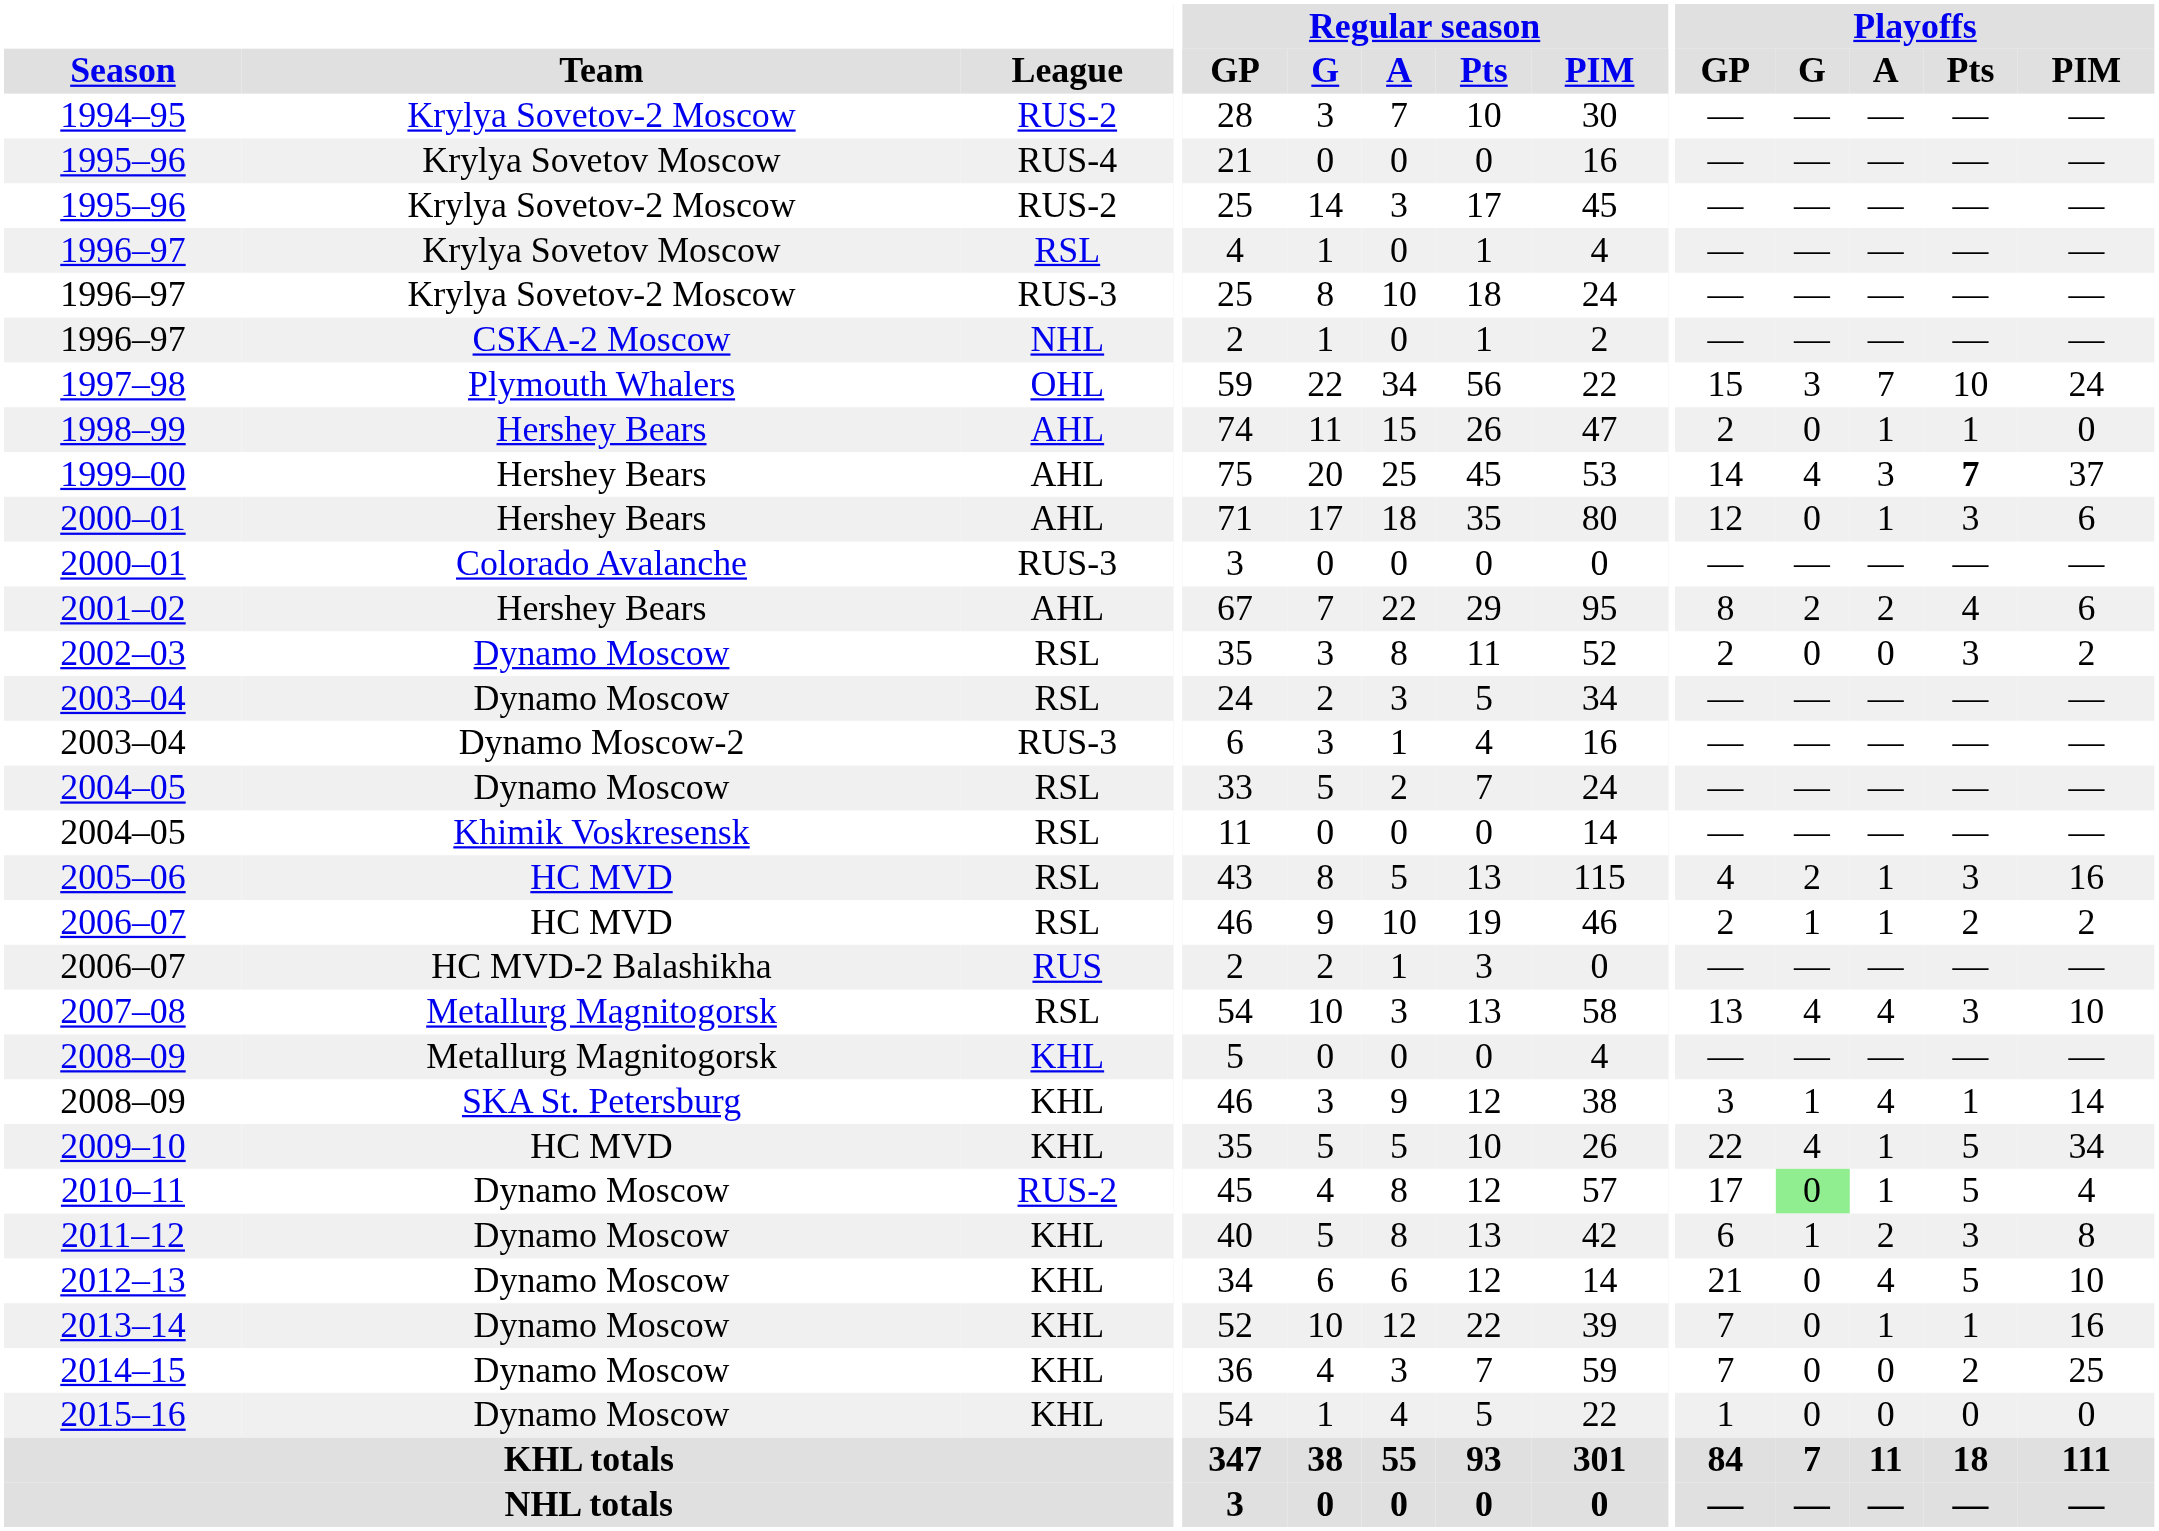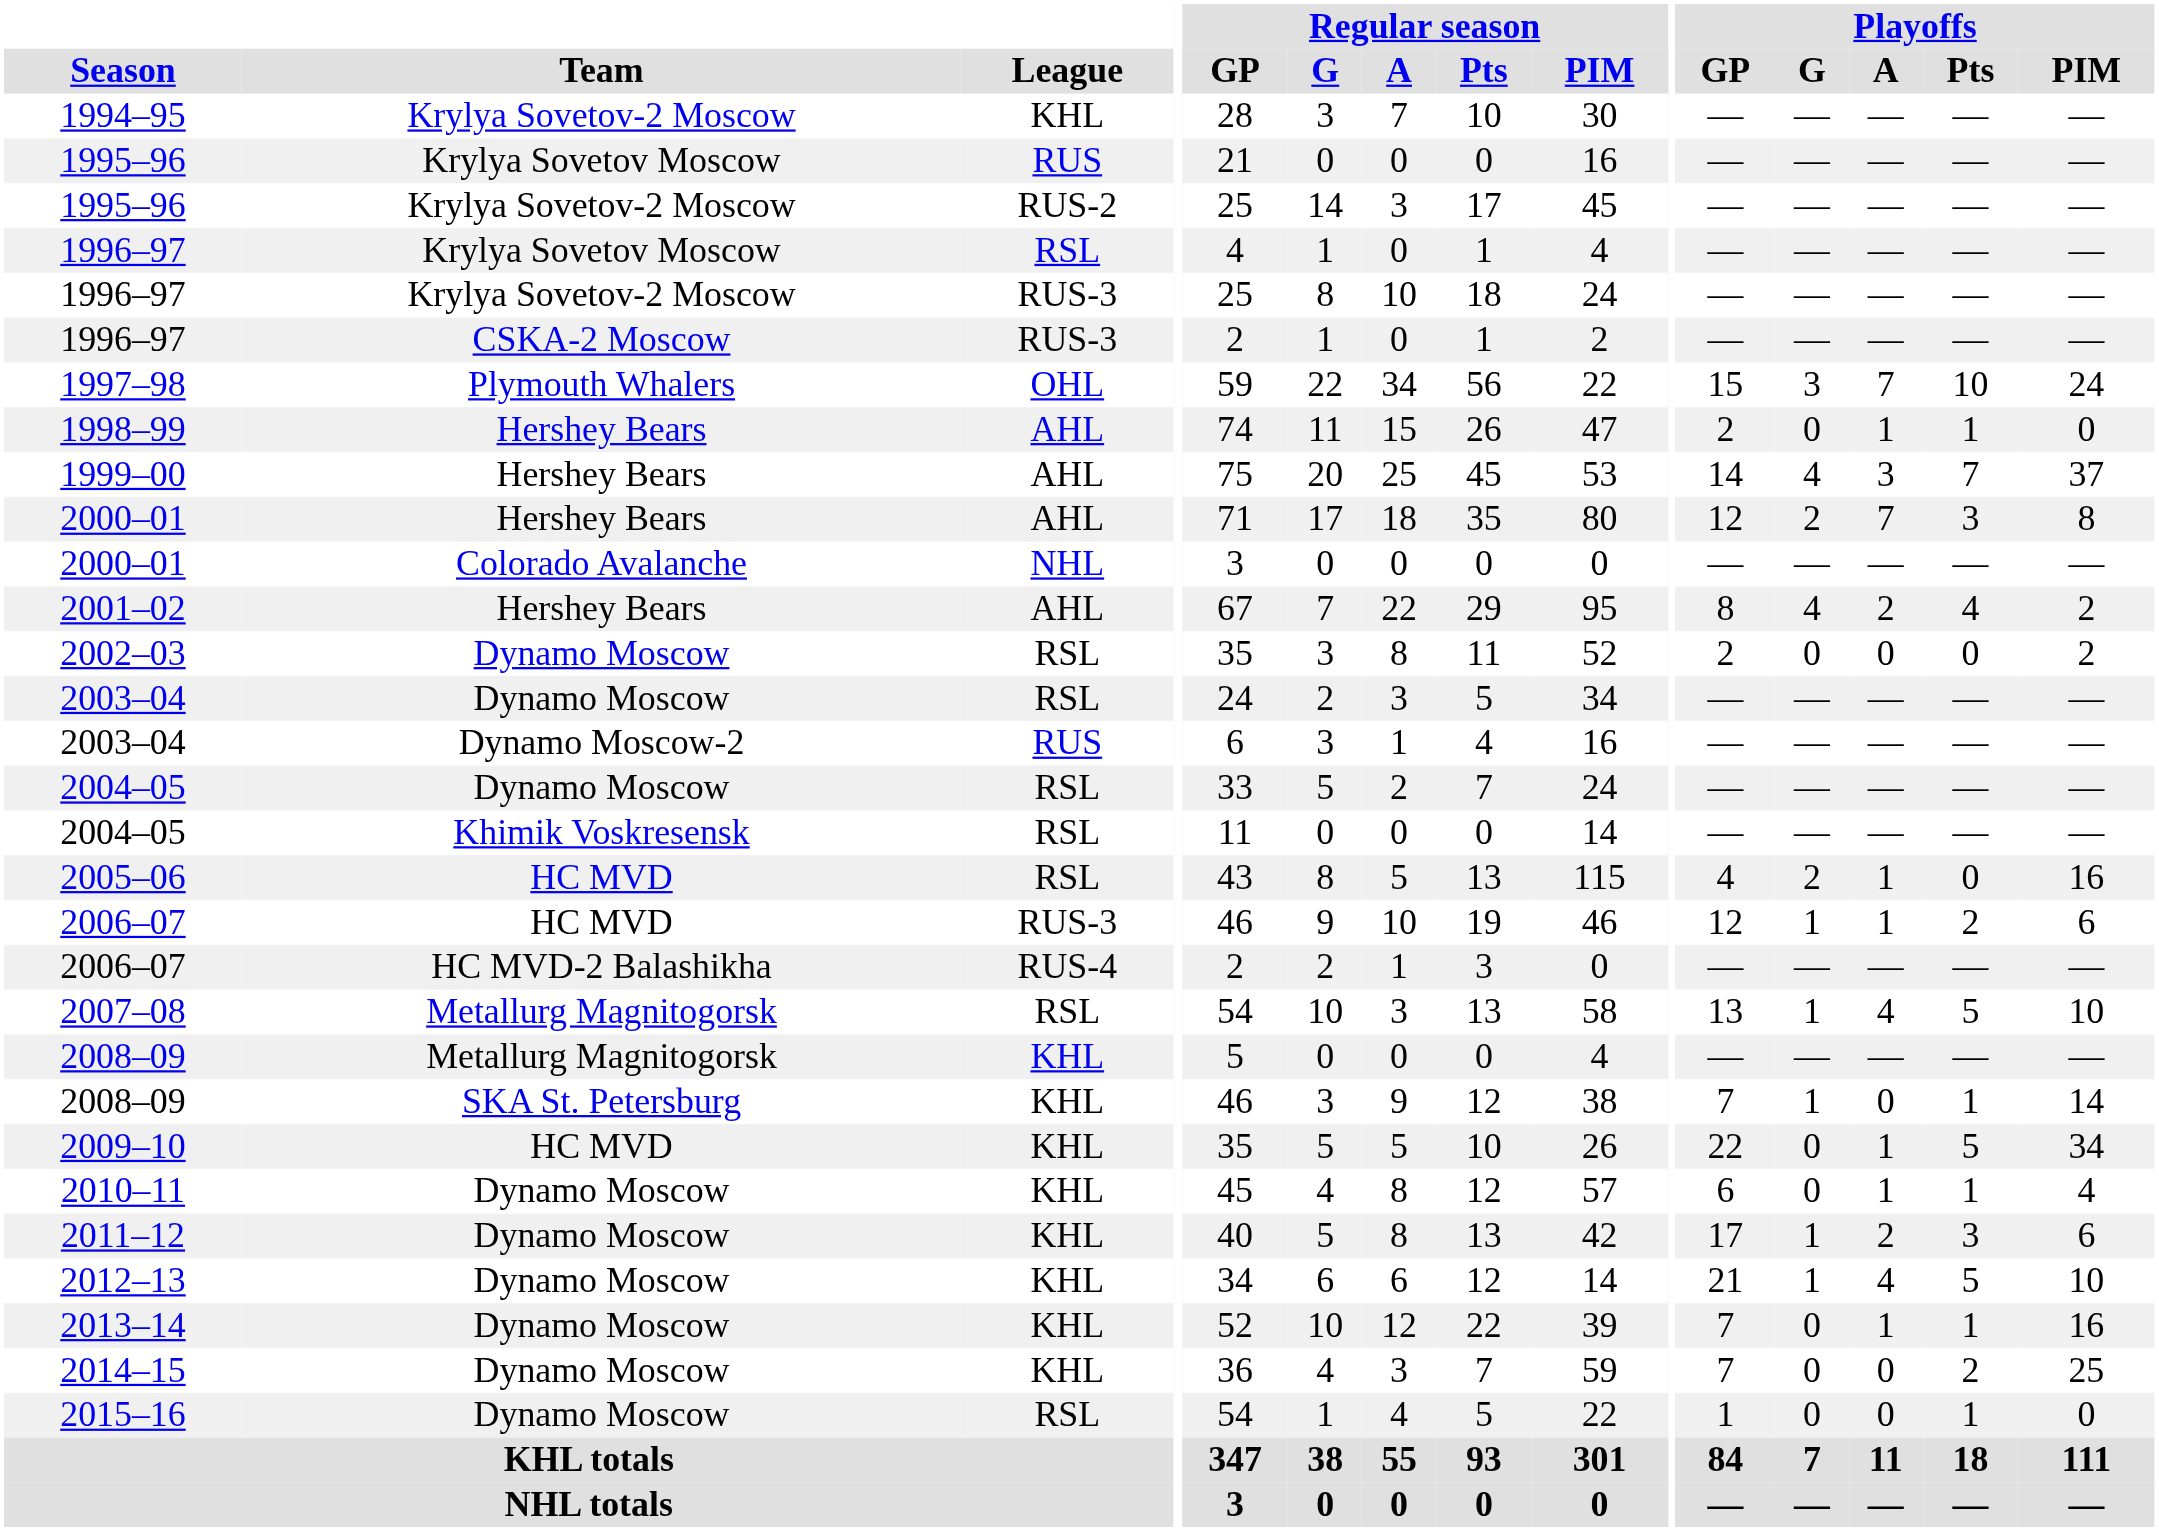 <table border="0" cellpadding="1" cellspacing="0" style="text-align:center; width:60em">
 <tr bgcolor="#e0e0e0">
 <th colspan="3" bgcolor="#ffffff"></th>
 <th rowspan="100" bgcolor="#ffffff"></th>
 <th colspan="5"><a href='#'>Regular season</a></th>
 <th rowspan="100" bgcolor="#ffffff"></th>
 <th colspan="5"><a href='#'>Playoffs</a></th>
 </tr>
 <tr bgcolor="#e0e0e0">
 <th><a href='#'>Season</a></th>
 <th>Team</th>
 <th>League</th>
 <th>GP</th>
 <th><a href='#'>G</a></th>
 <th><a href='#'>A</a></th>
 <th><a href='#'>Pts</a></th>
 <th><a href='#'>PIM</a></th>
 <th>GP</th>
 <th>G</th>
 <th>A</th>
 <th>Pts</th>
 <th>PIM</th>
 </tr>
 <tr>
 <td><a href='#'>1994–95</a></td>
 <td><a href='#'>Krylya Sovetov-2 Moscow</a></td>
-<td><a href='#'>RUS-2</a></td>
+<td>KHL</td>
 <td>28</td>
 <td>3</td>
 <td>7</td>
 <td>10</td>
 <td>30</td>
 <td>—</td>
 <td>—</td>
 <td>—</td>
 <td>—</td>
 <td>—</td>
 </tr>
 <tr bgcolor="#f0f0f0">
 <td><a href='#'>1995–96</a></td>
 <td>Krylya Sovetov Moscow</td>
-<td>RUS-4</td>
+<td><a href='#'>RUS</a></td>
 <td>21</td>
 <td>0</td>
 <td>0</td>
 <td>0</td>
 <td>16</td>
 <td>—</td>
 <td>—</td>
 <td>—</td>
 <td>—</td>
 <td>—</td>
 </tr>
 <tr>
 <td><a href='#'>1995–96</a></td>
 <td>Krylya Sovetov-2 Moscow</td>
 <td>RUS-2</td>
 <td>25</td>
 <td>14</td>
 <td>3</td>
 <td>17</td>
 <td>45</td>
 <td>—</td>
 <td>—</td>
 <td>—</td>
 <td>—</td>
 <td>—</td>
 </tr>
 <tr bgcolor="#f0f0f0">
 <td><a href='#'>1996–97</a></td>
 <td>Krylya Sovetov Moscow</td>
 <td><a href='#'>RSL</a></td>
 <td>4</td>
 <td>1</td>
 <td>0</td>
 <td>1</td>
 <td>4</td>
 <td>—</td>
 <td>—</td>
 <td>—</td>
 <td>—</td>
 <td>—</td>
 </tr>
 <tr>
 <td>1996–97</td>
 <td>Krylya Sovetov-2 Moscow</td>
 <td>RUS-3</td>
 <td>25</td>
 <td>8</td>
 <td>10</td>
 <td>18</td>
 <td>24</td>
 <td>—</td>
 <td>—</td>
 <td>—</td>
 <td>—</td>
 <td>—</td>
 </tr>
 <tr bgcolor="#f0f0f0">
 <td>1996–97</td>
 <td><a href='#'>CSKA-2 Moscow</a></td>
-<td><a href='#'>NHL</a></td>
+<td>RUS-3</td>
 <td>2</td>
 <td>1</td>
 <td>0</td>
 <td>1</td>
 <td>2</td>
 <td>—</td>
 <td>—</td>
 <td>—</td>
 <td>—</td>
 <td>—</td>
 </tr>
 <tr>
 <td><a href='#'>1997–98</a></td>
 <td><a href='#'>Plymouth Whalers</a></td>
 <td><a href='#'>OHL</a></td>
 <td>59</td>
 <td>22</td>
 <td>34</td>
 <td>56</td>
 <td>22</td>
 <td>15</td>
 <td>3</td>
 <td>7</td>
 <td>10</td>
 <td>24</td>
 </tr>
 <tr bgcolor="#f0f0f0">
 <td><a href='#'>1998–99</a></td>
 <td><a href='#'>Hershey Bears</a></td>
 <td><a href='#'>AHL</a></td>
 <td>74</td>
 <td>11</td>
 <td>15</td>
 <td>26</td>
 <td>47</td>
 <td>2</td>
 <td>0</td>
 <td>1</td>
 <td>1</td>
 <td>0</td>
 </tr>
 <tr>
 <td><a href='#'>1999–00</a></td>
 <td>Hershey Bears</td>
 <td>AHL</td>
 <td>75</td>
 <td>20</td>
 <td>25</td>
 <td>45</td>
 <td>53</td>
 <td>14</td>
 <td>4</td>
 <td>3</td>
-<td><strong>7</strong></td>
+<td>7</td>
 <td>37</td>
 </tr>
 <tr bgcolor="#f0f0f0">
 <td><a href='#'>2000–01</a></td>
 <td>Hershey Bears</td>
 <td>AHL</td>
 <td>71</td>
 <td>17</td>
 <td>18</td>
 <td>35</td>
 <td>80</td>
 <td>12</td>
-<td>0</td>
-<td>1</td>
+<td>2</td>
+<td>7</td>
 <td>3</td>
-<td>6</td>
+<td>8</td>
 </tr>
 <tr>
 <td><a href='#'>2000–01</a></td>
 <td><a href='#'>Colorado Avalanche</a></td>
-<td>RUS-3</td>
+<td><a href='#'>NHL</a></td>
 <td>3</td>
 <td>0</td>
 <td>0</td>
 <td>0</td>
 <td>0</td>
 <td>—</td>
 <td>—</td>
 <td>—</td>
 <td>—</td>
 <td>—</td>
 </tr>
 <tr bgcolor="#f0f0f0">
 <td><a href='#'>2001–02</a></td>
 <td>Hershey Bears</td>
 <td>AHL</td>
 <td>67</td>
 <td>7</td>
 <td>22</td>
 <td>29</td>
 <td>95</td>
 <td>8</td>
-<td>2</td>
+<td>4</td>
 <td>2</td>
 <td>4</td>
-<td>6</td>
+<td>2</td>
 </tr>
 <tr>
 <td><a href='#'>2002–03</a></td>
 <td><a href='#'>Dynamo Moscow</a></td>
 <td>RSL</td>
 <td>35</td>
 <td>3</td>
 <td>8</td>
 <td>11</td>
 <td>52</td>
 <td>2</td>
 <td>0</td>
 <td>0</td>
-<td>3</td>
+<td>0</td>
 <td>2</td>
 </tr>
 <tr bgcolor="#f0f0f0">
 <td><a href='#'>2003–04</a></td>
 <td>Dynamo Moscow</td>
 <td>RSL</td>
 <td>24</td>
 <td>2</td>
 <td>3</td>
 <td>5</td>
 <td>34</td>
 <td>—</td>
 <td>—</td>
 <td>—</td>
 <td>—</td>
 <td>—</td>
 </tr>
 <tr>
 <td>2003–04</td>
 <td>Dynamo Moscow-2</td>
-<td>RUS-3</td>
+<td><a href='#'>RUS</a></td>
 <td>6</td>
 <td>3</td>
 <td>1</td>
 <td>4</td>
 <td>16</td>
 <td>—</td>
 <td>—</td>
 <td>—</td>
 <td>—</td>
 <td>—</td>
 </tr>
 <tr bgcolor="#f0f0f0">
 <td><a href='#'>2004–05</a></td>
 <td>Dynamo Moscow</td>
 <td>RSL</td>
 <td>33</td>
 <td>5</td>
 <td>2</td>
 <td>7</td>
 <td>24</td>
 <td>—</td>
 <td>—</td>
 <td>—</td>
 <td>—</td>
 <td>—</td>
 </tr>
 <tr>
 <td>2004–05</td>
 <td><a href='#'>Khimik Voskresensk</a></td>
 <td>RSL</td>
 <td>11</td>
 <td>0</td>
 <td>0</td>
 <td>0</td>
 <td>14</td>
 <td>—</td>
 <td>—</td>
 <td>—</td>
 <td>—</td>
 <td>—</td>
 </tr>
 <tr bgcolor="#f0f0f0">
 <td><a href='#'>2005–06</a></td>
 <td><a href='#'>HC MVD</a></td>
 <td>RSL</td>
 <td>43</td>
 <td>8</td>
 <td>5</td>
 <td>13</td>
 <td>115</td>
 <td>4</td>
 <td>2</td>
 <td>1</td>
-<td>3</td>
+<td>0</td>
 <td>16</td>
 </tr>
 <tr>
 <td><a href='#'>2006–07</a></td>
 <td>HC MVD</td>
-<td>RSL</td>
+<td>RUS-3</td>
 <td>46</td>
 <td>9</td>
 <td>10</td>
 <td>19</td>
 <td>46</td>
-<td>2</td>
+<td>12</td>
 <td>1</td>
 <td>1</td>
 <td>2</td>
-<td>2</td>
+<td>6</td>
 </tr>
 <tr bgcolor="#f0f0f0">
 <td>2006–07</td>
 <td>HC MVD-2 Balashikha</td>
-<td><a href='#'>RUS</a></td>
+<td>RUS-4</td>
 <td>2</td>
 <td>2</td>
 <td>1</td>
 <td>3</td>
 <td>0</td>
 <td>—</td>
 <td>—</td>
 <td>—</td>
 <td>—</td>
 <td>—</td>
 </tr>
 <tr>
 <td><a href='#'>2007–08</a></td>
 <td><a href='#'>Metallurg Magnitogorsk</a></td>
 <td>RSL</td>
 <td>54</td>
 <td>10</td>
 <td>3</td>
 <td>13</td>
 <td>58</td>
 <td>13</td>
+<td>1</td>
 <td>4</td>
-<td>4</td>
-<td>3</td>
+<td>5</td>
 <td>10</td>
 </tr>
 <tr bgcolor="#f0f0f0">
 <td><a href='#'>2008–09</a></td>
 <td>Metallurg Magnitogorsk</td>
 <td><a href='#'>KHL</a></td>
 <td>5</td>
 <td>0</td>
 <td>0</td>
 <td>0</td>
 <td>4</td>
 <td>—</td>
 <td>—</td>
 <td>—</td>
 <td>—</td>
 <td>—</td>
 </tr>
 <tr>
 <td>2008–09</td>
 <td><a href='#'>SKA St. Petersburg</a></td>
 <td>KHL</td>
 <td>46</td>
 <td>3</td>
 <td>9</td>
 <td>12</td>
 <td>38</td>
-<td>3</td>
+<td>7</td>
 <td>1</td>
-<td>4</td>
+<td>0</td>
 <td>1</td>
 <td>14</td>
 </tr>
 <tr bgcolor="#f0f0f0">
 <td><a href='#'>2009–10</a></td>
 <td>HC MVD</td>
 <td>KHL</td>
 <td>35</td>
 <td>5</td>
 <td>5</td>
 <td>10</td>
 <td>26</td>
 <td>22</td>
-<td>4</td>
+<td>0</td>
 <td>1</td>
 <td>5</td>
 <td>34</td>
 </tr>
 <tr>
 <td><a href='#'>2010–11</a></td>
 <td>Dynamo Moscow</td>
-<td><a href='#'>RUS-2</a></td>
+<td>KHL</td>
 <td>45</td>
 <td>4</td>
 <td>8</td>
 <td>12</td>
 <td>57</td>
-<td>17</td>
-<td style="background: lightgreen;">0</td>
+<td>6</td>
+<td>0</td>
 <td>1</td>
-<td>5</td>
+<td>1</td>
 <td>4</td>
 </tr>
 <tr bgcolor="#f0f0f0">
 <td><a href='#'>2011–12</a></td>
 <td>Dynamo Moscow</td>
 <td>KHL</td>
 <td>40</td>
 <td>5</td>
 <td>8</td>
 <td>13</td>
 <td>42</td>
-<td>6</td>
+<td>17</td>
 <td>1</td>
 <td>2</td>
 <td>3</td>
-<td>8</td>
+<td>6</td>
 </tr>
 <tr>
 <td><a href='#'>2012–13</a></td>
 <td>Dynamo Moscow</td>
 <td>KHL</td>
 <td>34</td>
 <td>6</td>
 <td>6</td>
 <td>12</td>
 <td>14</td>
 <td>21</td>
-<td>0</td>
+<td>1</td>
 <td>4</td>
 <td>5</td>
 <td>10</td>
 </tr>
 <tr bgcolor="#f0f0f0">
 <td><a href='#'>2013–14</a></td>
 <td>Dynamo Moscow</td>
 <td>KHL</td>
 <td>52</td>
 <td>10</td>
 <td>12</td>
 <td>22</td>
 <td>39</td>
 <td>7</td>
 <td>0</td>
 <td>1</td>
 <td>1</td>
 <td>16</td>
 </tr>
 <tr>
 <td><a href='#'>2014–15</a></td>
 <td>Dynamo Moscow</td>
 <td>KHL</td>
 <td>36</td>
 <td>4</td>
 <td>3</td>
 <td>7</td>
 <td>59</td>
 <td>7</td>
 <td>0</td>
 <td>0</td>
 <td>2</td>
 <td>25</td>
 </tr>
 <tr bgcolor="#f0f0f0">
 <td><a href='#'>2015–16</a></td>
 <td>Dynamo Moscow</td>
-<td>KHL</td>
+<td>RSL</td>
 <td>54</td>
 <td>1</td>
 <td>4</td>
 <td>5</td>
 <td>22</td>
 <td>1</td>
 <td>0</td>
 <td>0</td>
-<td>0</td>
+<td>1</td>
 <td>0</td>
 </tr>
 <tr bgcolor="#e0e0e0">
 <th colspan="3">KHL totals</th>
 <th>347</th>
 <th>38</th>
 <th>55</th>
 <th>93</th>
 <th>301</th>
 <th>84</th>
 <th>7</th>
 <th>11</th>
 <th>18</th>
 <th>111</th>
 </tr>
 <tr bgcolor="#e0e0e0">
 <th colspan="3">NHL totals</th>
 <th>3</th>
 <th>0</th>
 <th>0</th>
 <th>0</th>
 <th>0</th>
 <th>—</th>
 <th>—</th>
 <th>—</th>
 <th>—</th>
 <th>—</th>
 </tr>
 </table>
